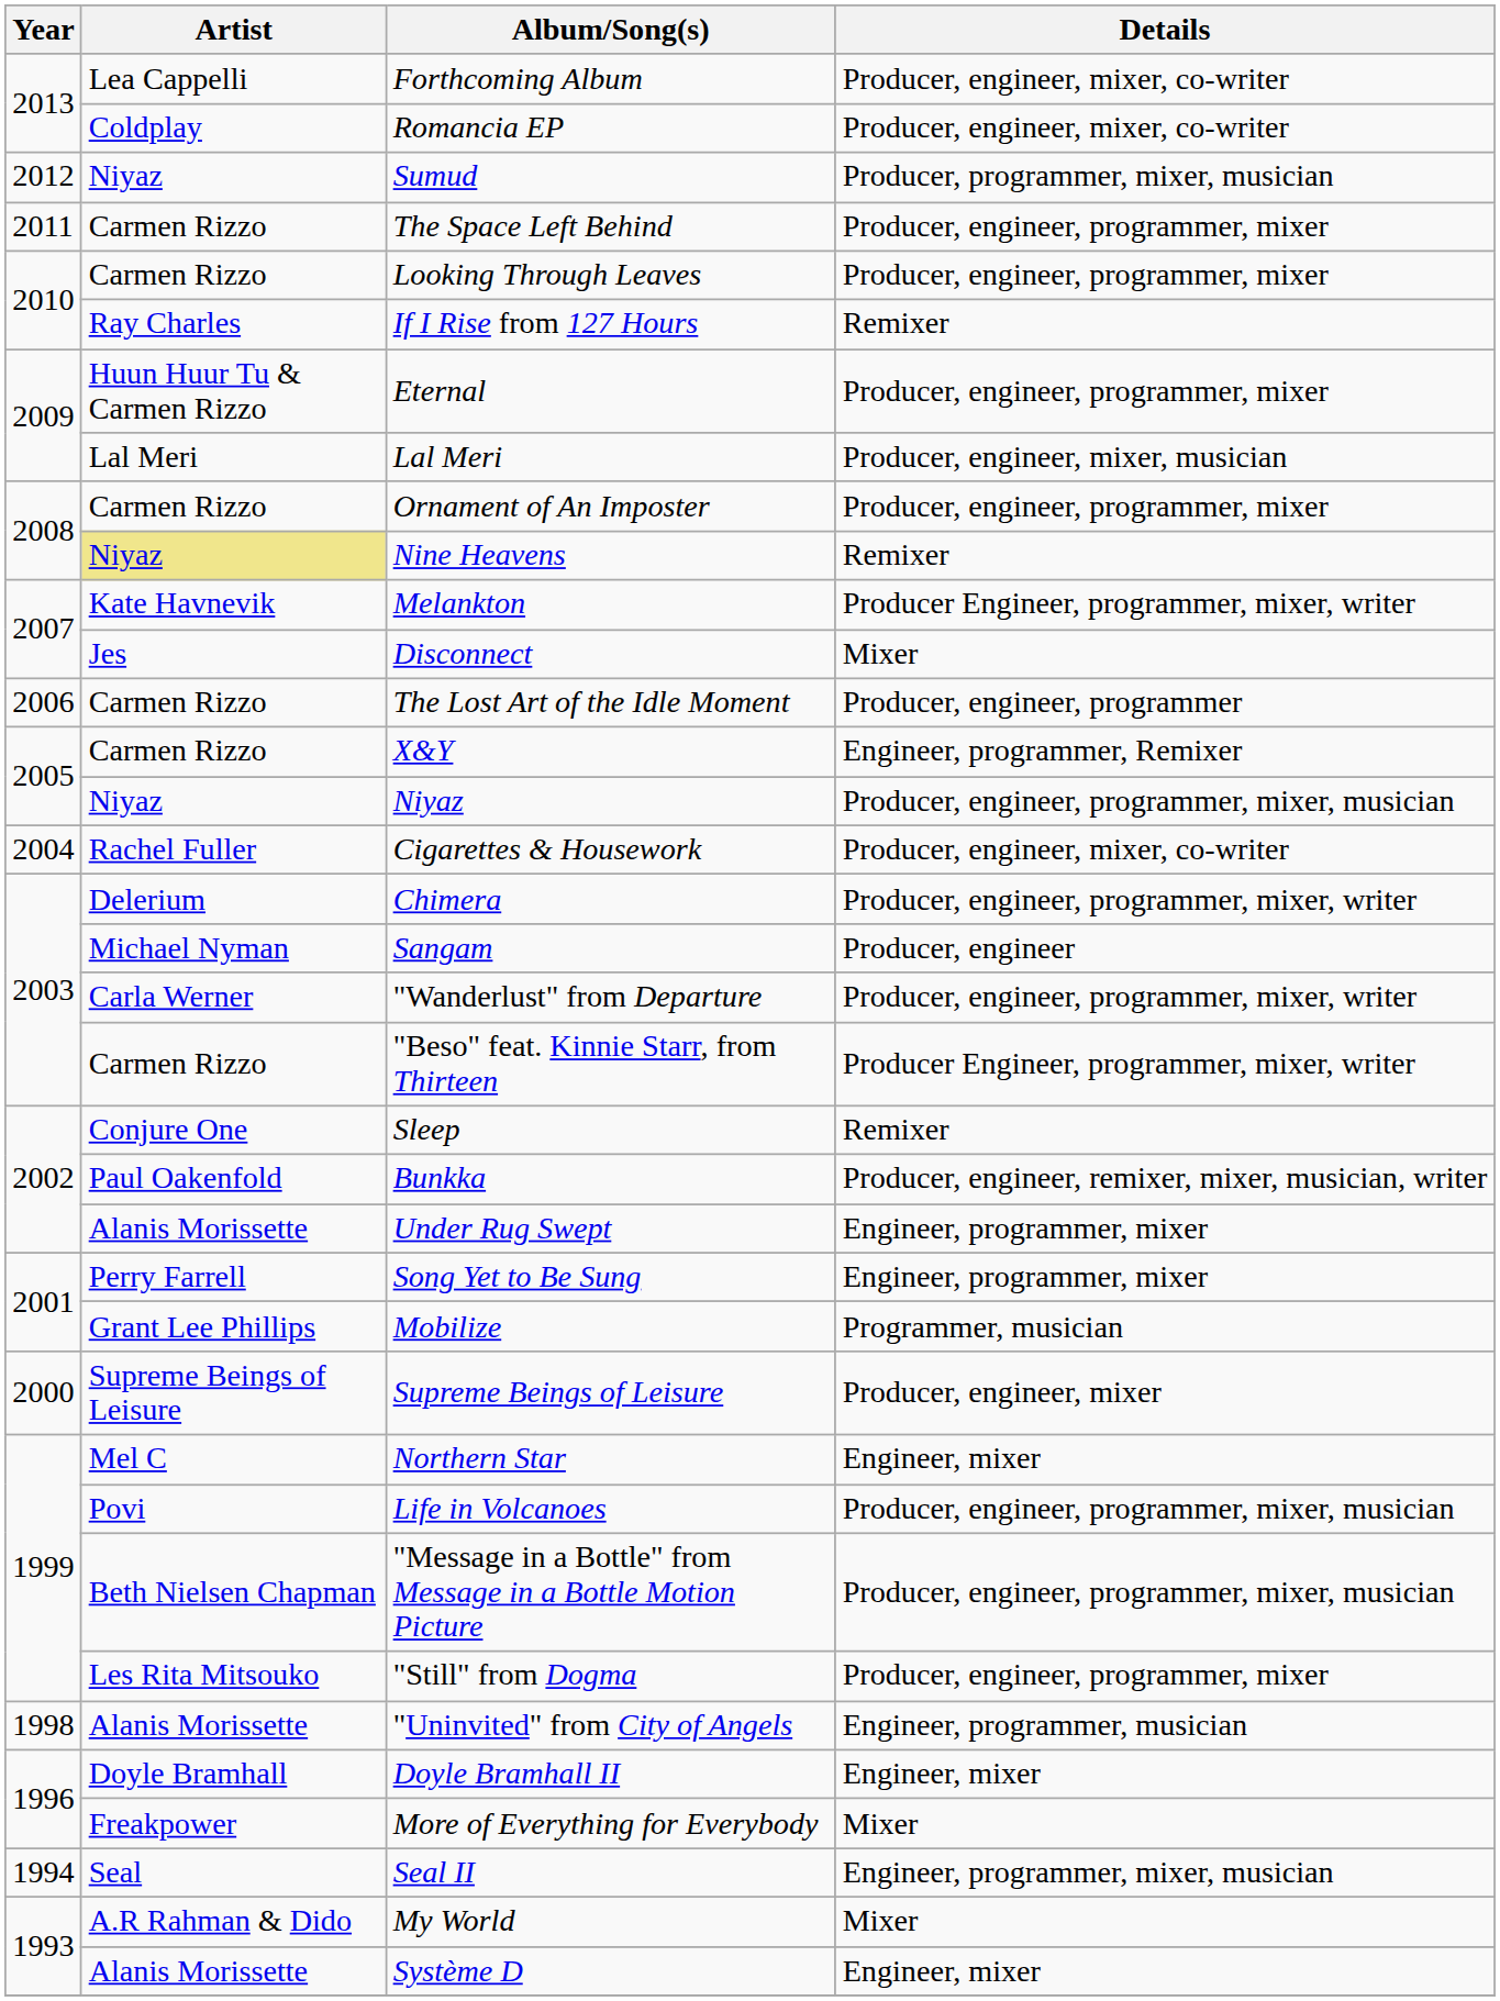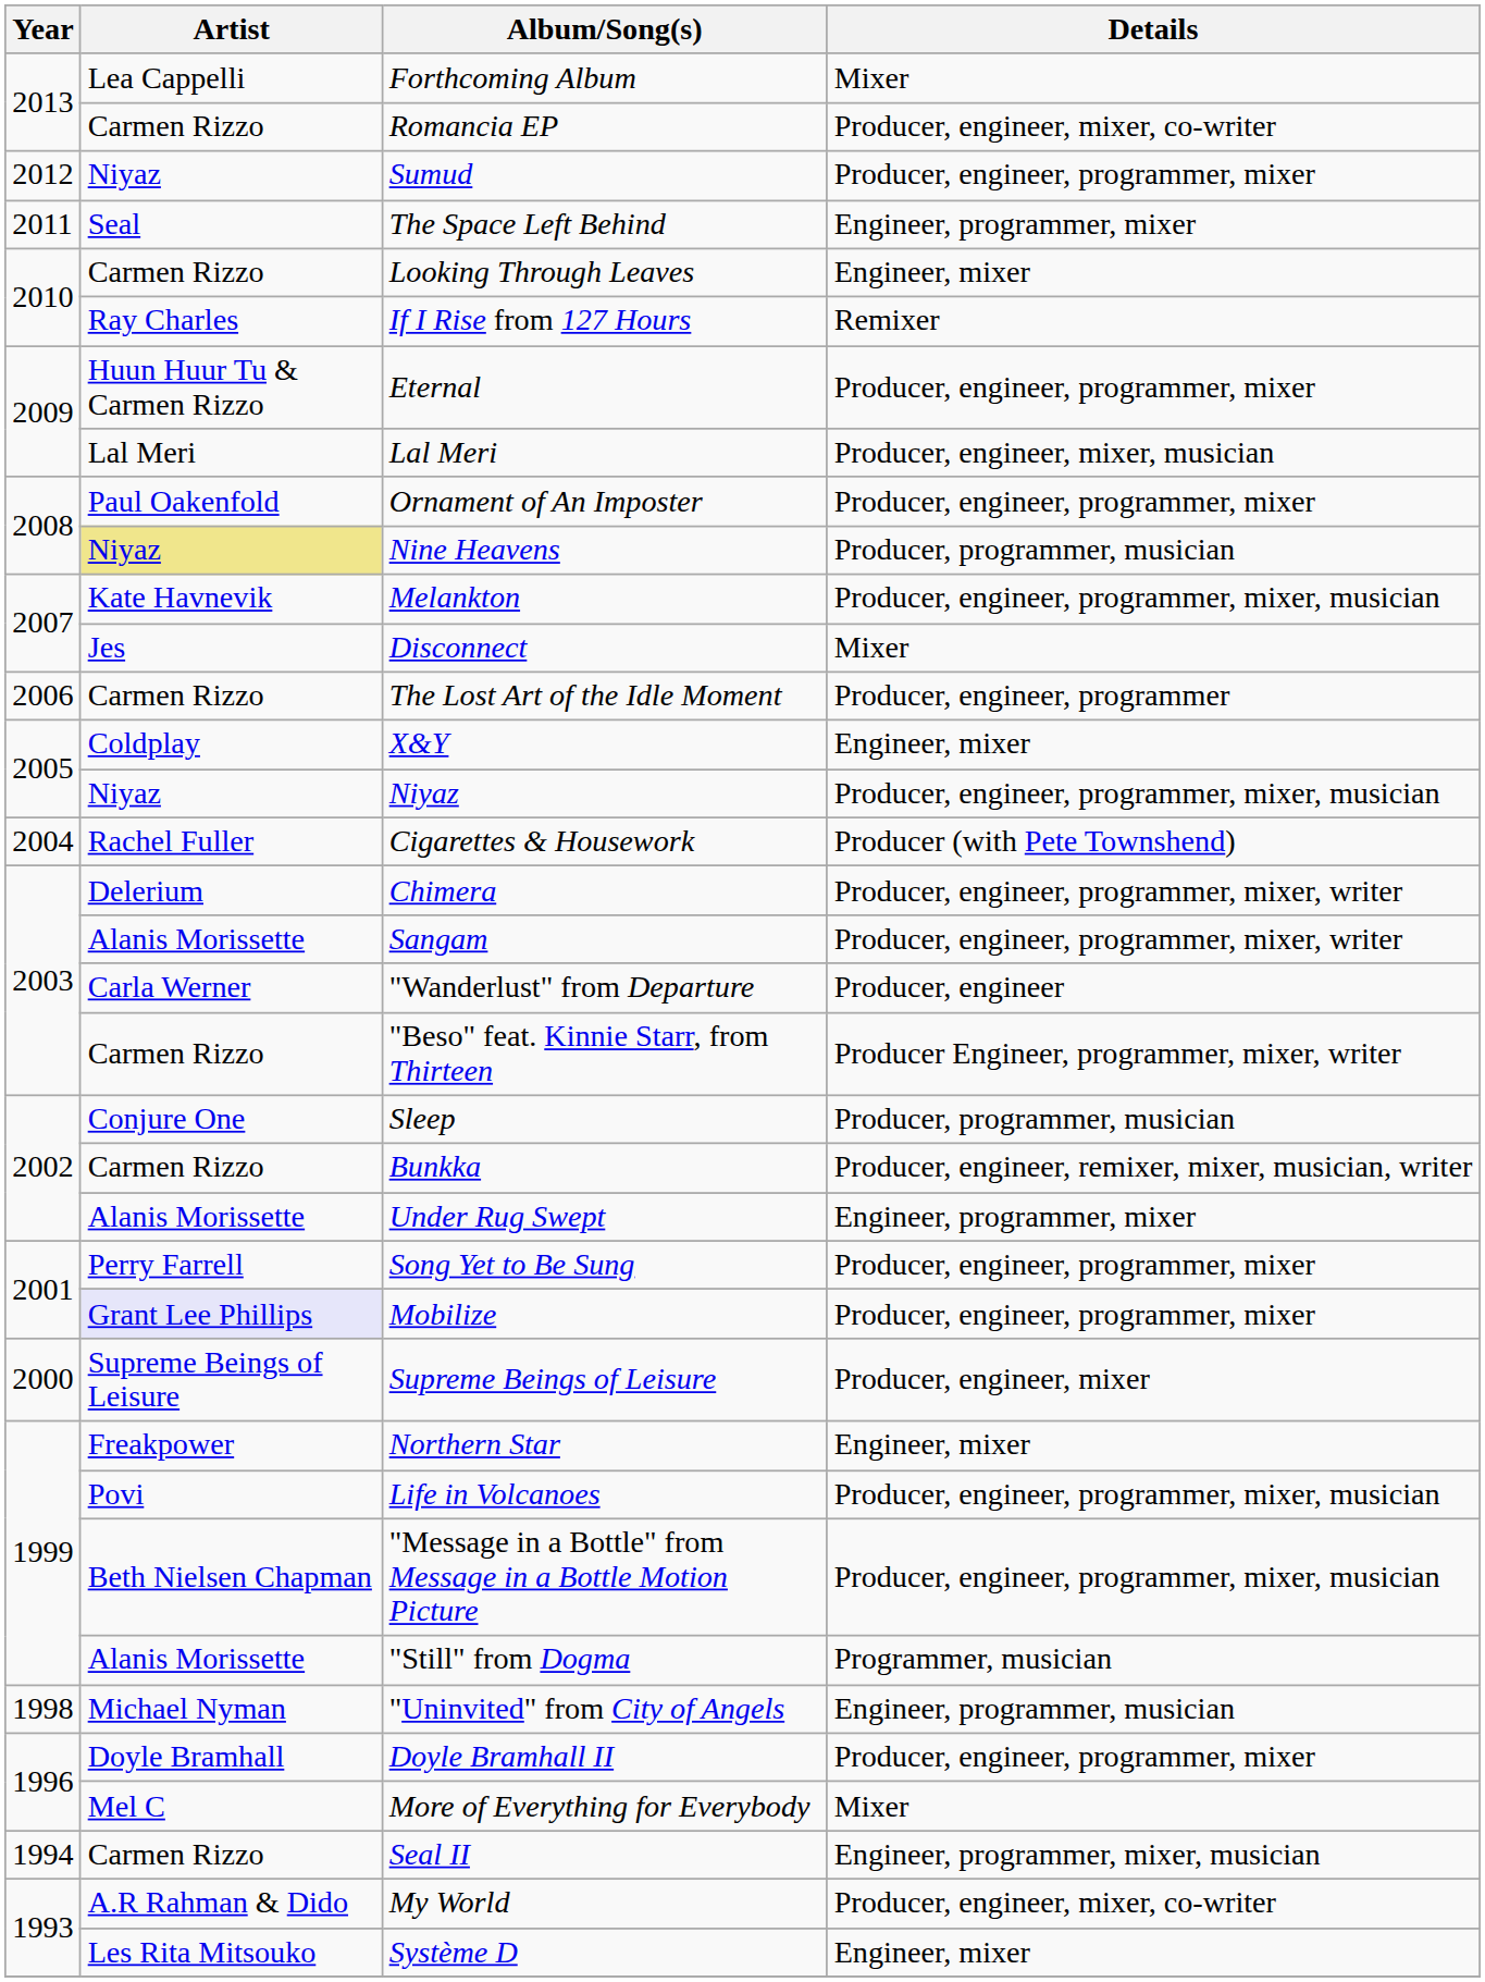 <table class="wikitable">
 <tr>
 <th>Year</th>
 <th style="width:150px;">Artist</th>
 <th style="width:225px;">Album/Song(s)</th>
 <th>Details</th>
 </tr>
 <tr>
 <td rowspan=2>2013</td>
 <td>Lea Cappelli</td>
 <td><em>Forthcoming Album</em></td>
-<td>Producer, engineer, mixer, co-writer</td>
+<td>Mixer</td>
 </tr>
 <tr>
-<td><a href='#'>Coldplay</a></td>
+<td>Carmen Rizzo</td>
 <td><em>Romancia EP</em></td>
 <td>Producer, engineer, mixer, co-writer</td>
 </tr>
 <tr>
 <td rowspan=1>2012</td>
 <td><a href='#'>Niyaz</a></td>
 <td><em><a href='#'>Sumud</a></em></td>
-<td>Producer, programmer, mixer, musician</td>
+<td>Producer, engineer, programmer, mixer</td>
 </tr>
 <tr>
 <td rowspan=1>2011</td>
-<td>Carmen Rizzo</td>
+<td><a href='#'>Seal</a></td>
 <td><em>The Space Left Behind</em></td>
-<td>Producer, engineer, programmer, mixer</td>
+<td>Engineer, programmer, mixer</td>
 </tr>
 <tr>
 <td rowspan=2>2010</td>
 <td>Carmen Rizzo</td>
 <td><em>Looking Through Leaves</em></td>
-<td>Producer, engineer, programmer, mixer</td>
+<td>Engineer, mixer</td>
 </tr>
 <tr>
 <td><a href='#'>Ray Charles</a></td>
 <td><em><a href='#'>If I Rise</a></em> from <em><a href='#'>127 Hours</a></em></td>
 <td>Remixer</td>
 </tr>
 <tr>
 <td rowspan=2>2009</td>
 <td><a href='#'>Huun Huur Tu</a> & Carmen Rizzo</td>
 <td><em>Eternal</em></td>
 <td>Producer, engineer, programmer, mixer</td>
 </tr>
 <tr>
 <td>Lal Meri</td>
 <td><em>Lal Meri</em></td>
 <td>Producer, engineer, mixer, musician</td>
 </tr>
 <tr>
 <td rowspan=2>2008</td>
-<td>Carmen Rizzo</td>
+<td><a href='#'>Paul Oakenfold</a></td>
 <td><em>Ornament of An Imposter</em></td>
 <td>Producer, engineer, programmer, mixer</td>
 </tr>
 <tr>
 <td style="background: khaki;"><a href='#'>Niyaz</a></td>
 <td><em><a href='#'>Nine Heavens</a></em></td>
-<td>Remixer</td>
+<td>Producer, programmer, musician</td>
 </tr>
 <tr>
 <td rowspan=2>2007</td>
 <td><a href='#'>Kate Havnevik</a></td>
 <td><em><a href='#'>Melankton</a></em></td>
-<td>Producer Engineer, programmer, mixer, writer</td>
+<td>Producer, engineer, programmer, mixer, musician</td>
 </tr>
 <tr>
 <td><a href='#'>Jes</a></td>
 <td><em><a href='#'>Disconnect</a></em></td>
 <td>Mixer</td>
 </tr>
 <tr>
 <td rowspan=1>2006</td>
 <td>Carmen Rizzo</td>
 <td><em>The Lost Art of the Idle Moment</em></td>
 <td>Producer, engineer, programmer</td>
 </tr>
 <tr>
 <td rowspan=2>2005</td>
-<td>Carmen Rizzo</td>
+<td><a href='#'>Coldplay</a></td>
 <td><em><a href='#'>X&Y</a></em></td>
-<td>Engineer, programmer, Remixer</td>
+<td>Engineer, mixer</td>
 </tr>
 <tr>
 <td><a href='#'>Niyaz</a></td>
 <td><em><a href='#'>Niyaz</a></em></td>
 <td>Producer, engineer, programmer, mixer, musician</td>
 </tr>
 <tr>
 <td rowspan=1>2004</td>
 <td><a href='#'>Rachel Fuller</a></td>
 <td><em>Cigarettes & Housework</em></td>
-<td>Producer, engineer, mixer, co-writer</td>
+<td>Producer (with <a href='#'>Pete Townshend</a>)</td>
 </tr>
 <tr>
 <td rowspan=4>2003</td>
 <td><a href='#'>Delerium</a></td>
 <td><em><a href='#'>Chimera</a></em></td>
 <td>Producer, engineer, programmer, mixer, writer</td>
 </tr>
 <tr>
-<td><a href='#'>Michael Nyman</a></td>
+<td><a href='#'>Alanis Morissette</a></td>
 <td><em><a href='#'>Sangam</a></em></td>
-<td>Producer, engineer</td>
+<td>Producer, engineer, programmer, mixer, writer</td>
 </tr>
 <tr>
 <td><a href='#'>Carla Werner</a></td>
 <td>"Wanderlust" from <em>Departure</em></td>
-<td>Producer, engineer, programmer, mixer, writer</td>
+<td>Producer, engineer</td>
 </tr>
 <tr>
 <td>Carmen Rizzo</td>
 <td>"Beso" feat. <a href='#'>Kinnie Starr</a>, from <em><a href='#'>Thirteen</a></em></td>
 <td>Producer Engineer, programmer, mixer, writer</td>
 </tr>
 <tr>
 <td rowspan=3>2002</td>
 <td><a href='#'>Conjure One</a></td>
 <td><em>Sleep</em></td>
-<td>Remixer</td>
+<td>Producer, programmer, musician</td>
 </tr>
 <tr>
-<td><a href='#'>Paul Oakenfold</a></td>
+<td>Carmen Rizzo</td>
 <td><em><a href='#'>Bunkka</a></em></td>
 <td>Producer, engineer, remixer, mixer, musician, writer</td>
 </tr>
 <tr>
 <td><a href='#'>Alanis Morissette</a></td>
 <td><em><a href='#'>Under Rug Swept</a></em></td>
 <td>Engineer, programmer, mixer</td>
 </tr>
 <tr>
 <td rowspan=2>2001</td>
 <td><a href='#'>Perry Farrell</a></td>
 <td><em><a href='#'>Song Yet to Be Sung</a></em></td>
-<td>Engineer, programmer, mixer</td>
+<td>Producer, engineer, programmer, mixer</td>
 </tr>
 <tr>
-<td><a href='#'>Grant Lee Phillips</a></td>
+<td style="background: lavender;"><a href='#'>Grant Lee Phillips</a></td>
 <td><em><a href='#'>Mobilize</a></em></td>
-<td>Programmer, musician</td>
+<td>Producer, engineer, programmer, mixer</td>
 </tr>
 <tr>
 <td rowspan=1>2000</td>
 <td><a href='#'>Supreme Beings of Leisure</a></td>
 <td><em><a href='#'>Supreme Beings of Leisure</a></em></td>
 <td>Producer, engineer, mixer</td>
 </tr>
 <tr>
 <td rowspan=4>1999</td>
-<td><a href='#'>Mel C</a></td>
+<td><a href='#'>Freakpower</a></td>
 <td><em><a href='#'>Northern Star</a></em></td>
 <td>Engineer, mixer</td>
 </tr>
 <tr>
 <td><a href='#'>Povi</a></td>
 <td><em><a href='#'>Life in Volcanoes</a></em></td>
 <td>Producer, engineer, programmer, mixer, musician</td>
 </tr>
 <tr>
 <td><a href='#'>Beth Nielsen Chapman</a></td>
 <td>"Message in a Bottle" from <em><a href='#'>Message in a Bottle Motion Picture</a></em></td>
 <td>Producer, engineer, programmer, mixer, musician</td>
 </tr>
 <tr>
-<td><a href='#'>Les Rita Mitsouko</a></td>
+<td><a href='#'>Alanis Morissette</a></td>
 <td>"Still" from <em><a href='#'>Dogma</a></em></td>
-<td>Producer, engineer, programmer, mixer</td>
+<td>Programmer, musician</td>
 </tr>
 <tr>
 <td rowspan=1>1998</td>
-<td><a href='#'>Alanis Morissette</a></td>
+<td><a href='#'>Michael Nyman</a></td>
 <td>"<a href='#'>Uninvited</a>" from <em><a href='#'>City of Angels</a></em></td>
 <td>Engineer, programmer, musician</td>
 </tr>
 <tr>
 <td rowspan=2>1996</td>
 <td><a href='#'>Doyle Bramhall</a></td>
 <td><em><a href='#'>Doyle Bramhall II</a></em></td>
-<td>Engineer, mixer</td>
+<td>Producer, engineer, programmer, mixer</td>
 </tr>
 <tr>
-<td><a href='#'>Freakpower</a></td>
+<td><a href='#'>Mel C</a></td>
 <td><em>More of Everything for Everybody</em></td>
 <td>Mixer</td>
 </tr>
 <tr>
 <td rowspan=1>1994</td>
-<td><a href='#'>Seal</a></td>
+<td>Carmen Rizzo</td>
 <td><em><a href='#'>Seal II</a></em></td>
 <td>Engineer, programmer, mixer, musician</td>
 </tr>
 <tr>
 <td rowspan=2>1993</td>
 <td><a href='#'>A.R Rahman</a> & <a href='#'>Dido</a></td>
 <td><em>My World</em></td>
-<td>Mixer</td>
+<td>Producer, engineer, mixer, co-writer</td>
 </tr>
 <tr>
-<td><a href='#'>Alanis Morissette</a></td>
+<td><a href='#'>Les Rita Mitsouko</a></td>
 <td><em><a href='#'>Système D</a></em></td>
 <td>Engineer, mixer</td>
 </tr>
 <tr>
 </tr>
 </table>
